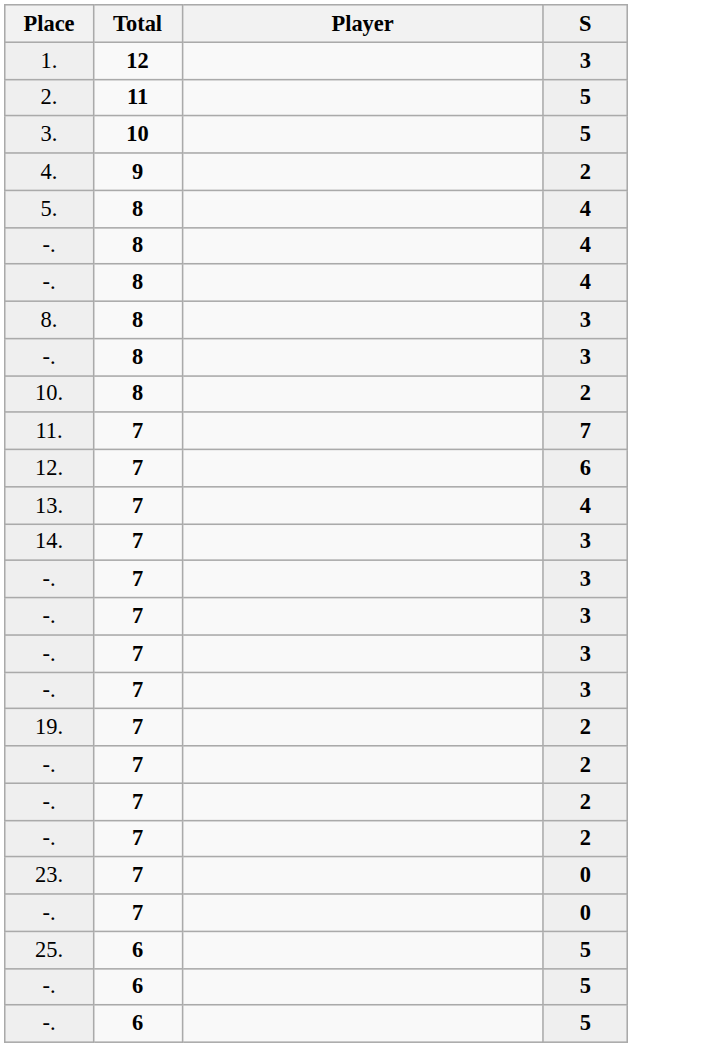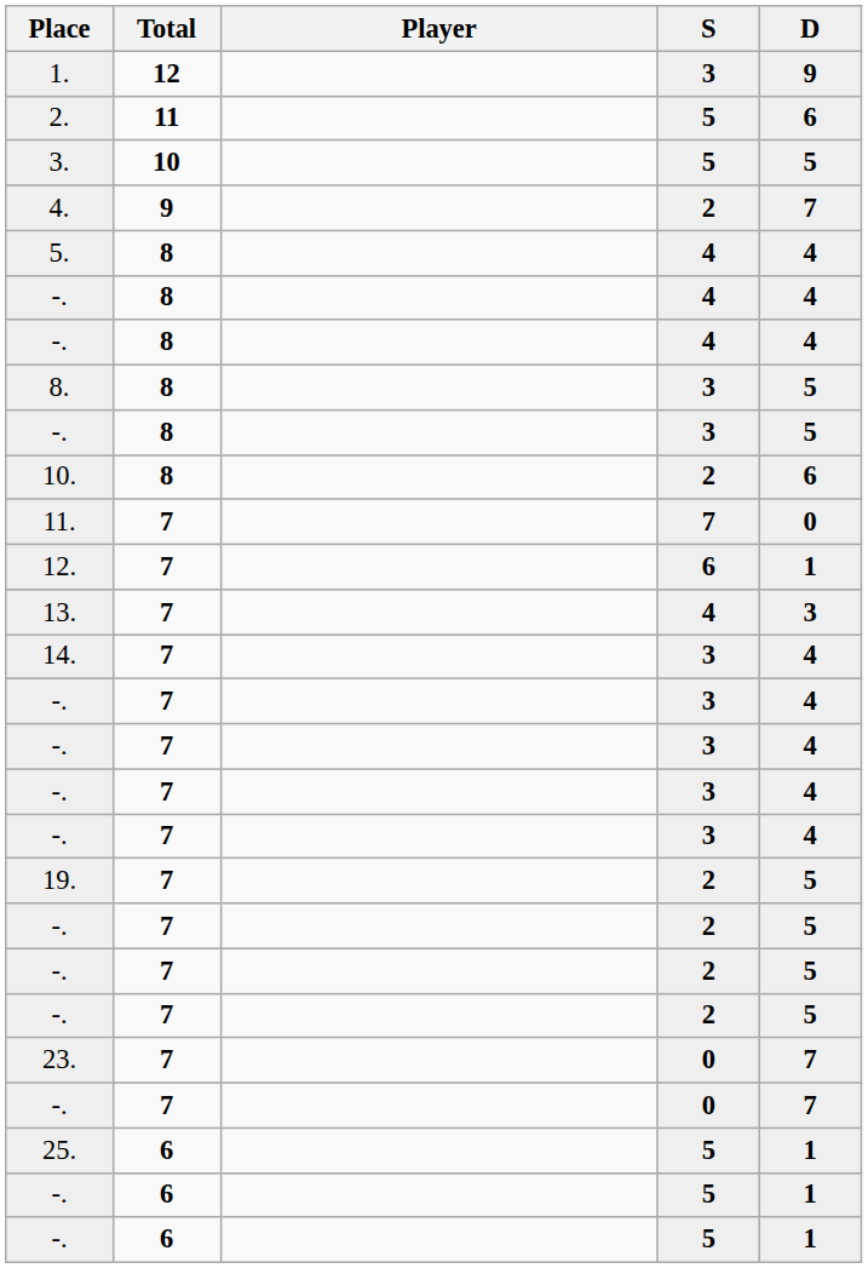 <table class="sortable wikitable" style="font-size:90%;">
 <tr>
 <th width=50>Place</th>
 <th width=50>Total</th>
 <th width=225>Player</th>
 <th width=47 style="background:#efefef"> S </th>
+<th width=47 style="background:#efefef"> D </th>
 </tr>
 <tr align=center>
 <td bgcolor=#efefef>1.</td>
 <td><strong>12</strong></td>
 <td align=left></td>
 <td bgcolor=#efefef><strong>3</strong></td>
+<td bgcolor=#efefef><strong>9</strong></td>
 </tr>
 <tr align=center>
 <td bgcolor=#efefef>2.</td>
 <td><strong>11</strong></td>
 <td align=left></td>
 <td bgcolor=#efefef><strong>5</strong></td>
+<td bgcolor=#efefef><strong>6</strong></td>
 </tr>
 <tr align=center>
 <td bgcolor=#efefef>3.</td>
 <td><strong>10</strong></td>
 <td align=left></td>
+<td bgcolor=#efefef><strong>5</strong></td>
 <td bgcolor=#efefef><strong>5</strong></td>
 </tr>
 <tr align=center>
 <td bgcolor=#efefef>4.</td>
 <td><strong>9</strong></td>
 <td align=left></td>
 <td bgcolor=#efefef><strong>2</strong></td>
+<td bgcolor=#efefef><strong>7</strong></td>
 </tr>
 <tr align=center>
 <td bgcolor=#efefef>5.</td>
 <td><strong>8</strong></td>
 <td align=left></td>
+<td bgcolor=#efefef><strong>4</strong></td>
 <td bgcolor=#efefef><strong>4</strong></td>
 </tr>
 <tr align=center>
 <td bgcolor=#efefef>-.</td>
 <td><strong>8</strong></td>
 <td align=left></td>
 <td bgcolor=#efefef><strong>4</strong></td>
+<td bgcolor=#efefef><strong>4</strong></td>
 </tr>
 <tr align=center>
 <td bgcolor=#efefef>-.</td>
 <td><strong>8</strong></td>
 <td align=left></td>
+<td bgcolor=#efefef><strong>4</strong></td>
 <td bgcolor=#efefef><strong>4</strong></td>
 </tr>
 <tr align=center>
 <td bgcolor=#efefef>8.</td>
 <td><strong>8</strong></td>
 <td align=left></td>
 <td bgcolor=#efefef><strong>3</strong></td>
+<td bgcolor=#efefef><strong>5</strong></td>
 </tr>
 <tr align=center>
 <td bgcolor=#efefef>-.</td>
 <td><strong>8</strong></td>
 <td align=left></td>
 <td bgcolor=#efefef><strong>3</strong></td>
+<td bgcolor=#efefef><strong>5</strong></td>
 </tr>
 <tr align=center>
 <td bgcolor=#efefef>10.</td>
 <td><strong>8</strong></td>
 <td align=left></td>
 <td bgcolor=#efefef><strong>2</strong></td>
+<td bgcolor=#efefef><strong>6</strong></td>
 </tr>
 <tr align=center>
 <td bgcolor=#efefef>11.</td>
 <td><strong>7</strong></td>
 <td align=left></td>
 <td bgcolor=#efefef><strong>7</strong></td>
+<td bgcolor=#efefef><strong>0</strong></td>
 </tr>
 <tr align=center>
 <td bgcolor=#efefef>12.</td>
 <td><strong>7</strong></td>
 <td align=left></td>
 <td bgcolor=#efefef><strong>6</strong></td>
+<td bgcolor=#efefef><strong>1</strong></td>
 </tr>
 <tr align=center>
 <td bgcolor=#efefef>13.</td>
 <td><strong>7</strong></td>
 <td align=left></td>
 <td bgcolor=#efefef><strong>4</strong></td>
+<td bgcolor=#efefef><strong>3</strong></td>
 </tr>
 <tr align=center>
 <td bgcolor=#efefef>14.</td>
 <td><strong>7</strong></td>
 <td align=left></td>
 <td bgcolor=#efefef><strong>3</strong></td>
+<td bgcolor=#efefef><strong>4</strong></td>
 </tr>
 <tr align=center>
 <td bgcolor=#efefef>-.</td>
 <td><strong>7</strong></td>
 <td align=left></td>
 <td bgcolor=#efefef><strong>3</strong></td>
+<td bgcolor=#efefef><strong>4</strong></td>
 </tr>
 <tr align=center>
 <td bgcolor=#efefef>-.</td>
 <td><strong>7</strong></td>
 <td align=left></td>
 <td bgcolor=#efefef><strong>3</strong></td>
+<td bgcolor=#efefef><strong>4</strong></td>
 </tr>
 <tr align=center>
 <td bgcolor=#efefef>-.</td>
 <td><strong>7</strong></td>
 <td align=left></td>
 <td bgcolor=#efefef><strong>3</strong></td>
+<td bgcolor=#efefef><strong>4</strong></td>
 </tr>
 <tr align=center>
 <td bgcolor=#efefef>-.</td>
 <td><strong>7</strong></td>
 <td align=left></td>
 <td bgcolor=#efefef><strong>3</strong></td>
+<td bgcolor=#efefef><strong>4</strong></td>
 </tr>
 <tr align=center>
 <td bgcolor=#efefef>19.</td>
 <td><strong>7</strong></td>
 <td align=left></td>
 <td bgcolor=#efefef><strong>2</strong></td>
+<td bgcolor=#efefef><strong>5</strong></td>
 </tr>
 <tr align=center>
 <td bgcolor=#efefef>-.</td>
 <td><strong>7</strong></td>
 <td align=left></td>
 <td bgcolor=#efefef><strong>2</strong></td>
+<td bgcolor=#efefef><strong>5</strong></td>
 </tr>
 <tr align=center>
 <td bgcolor=#efefef>-.</td>
 <td><strong>7</strong></td>
 <td align=left></td>
 <td bgcolor=#efefef><strong>2</strong></td>
+<td bgcolor=#efefef><strong>5</strong></td>
 </tr>
 <tr align=center>
 <td bgcolor=#efefef>-.</td>
 <td><strong>7</strong></td>
 <td align=left></td>
 <td bgcolor=#efefef><strong>2</strong></td>
+<td bgcolor=#efefef><strong>5</strong></td>
 </tr>
 <tr align=center>
 <td bgcolor=#efefef>23.</td>
 <td><strong>7</strong></td>
 <td align=left></td>
 <td bgcolor=#efefef><strong>0</strong></td>
+<td bgcolor=#efefef><strong>7</strong></td>
 </tr>
 <tr align=center>
 <td bgcolor=#efefef>-.</td>
 <td><strong>7</strong></td>
 <td align=left></td>
 <td bgcolor=#efefef><strong>0</strong></td>
+<td bgcolor=#efefef><strong>7</strong></td>
 </tr>
 <tr align=center>
 <td bgcolor=#efefef>25.</td>
 <td><strong>6</strong></td>
 <td align=left></td>
 <td bgcolor=#efefef><strong>5</strong></td>
+<td bgcolor=#efefef><strong>1</strong></td>
 </tr>
 <tr align=center>
 <td bgcolor=#efefef>-.</td>
 <td><strong>6</strong></td>
 <td align=left></td>
 <td bgcolor=#efefef><strong>5</strong></td>
+<td bgcolor=#efefef><strong>1</strong></td>
 </tr>
 <tr align=center>
 <td bgcolor=#efefef>-.</td>
 <td><strong>6</strong></td>
 <td align=left></td>
 <td bgcolor=#efefef><strong>5</strong></td>
+<td bgcolor=#efefef><strong>1</strong></td>
 </tr>
 </table>
